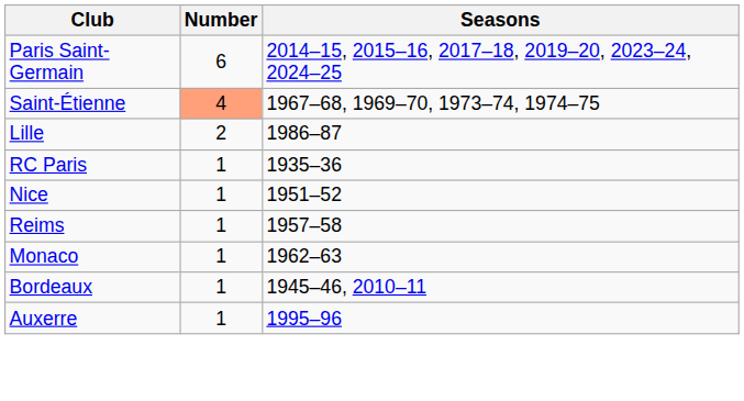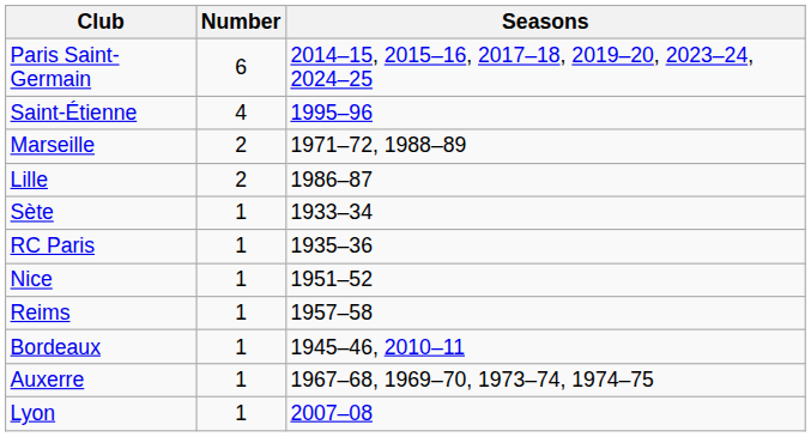 <table class="wikitable sortable">
 <tr>
 <th>Club</th>
 <th>Number</th>
 <th>Seasons</th>
 </tr>
 <tr>
 <td><a href='#'>Paris Saint-Germain</a></td>
 <td style="text-align:center">6</td>
 <td><a href='#'>2014–15</a>, <a href='#'>2015–16</a>, <a href='#'>2017–18</a>, <a href='#'>2019–20</a>, <a href='#'>2023–24</a>, <a href='#'>2024–25</a></td>
 </tr>
 <tr>
 <td><a href='#'>Saint-Étienne</a></td>
-<td style="background: lightsalmon; text-align:center">4</td>
-<td>1967–68, 1969–70, 1973–74, 1974–75</td>
+<td style="text-align:center">4</td>
+<td><a href='#'>1995–96</a></td>
+</tr>
+<tr>
+<td><a href='#'>Marseille</a></td>
+<td style="text-align:center">2</td>
+<td>1971–72, 1988–89</td>
 </tr>
 <tr>
 <td><a href='#'>Lille</a></td>
 <td style="text-align:center">2</td>
 <td>1986–87</td>
+</tr>
+<tr>
+<td><a href='#'>Sète</a></td>
+<td style="text-align:center">1</td>
+<td>1933–34</td>
 </tr>
 <tr>
 <td><a href='#'>RC Paris</a></td>
 <td style="text-align:center">1</td>
 <td>1935–36</td>
 </tr>
 <tr>
 <td><a href='#'>Nice</a></td>
 <td style="text-align:center">1</td>
 <td>1951–52</td>
 </tr>
 <tr>
 <td><a href='#'>Reims</a></td>
 <td style="text-align:center">1</td>
 <td>1957–58</td>
 </tr>
 <tr>
-<td><a href='#'>Monaco</a></td>
-<td style="text-align:center">1</td>
-<td>1962–63</td>
-</tr>
-<tr>
 <td><a href='#'>Bordeaux</a></td>
 <td style="text-align:center">1</td>
 <td>1945–46, <a href='#'>2010–11</a></td>
 </tr>
 <tr>
 <td><a href='#'>Auxerre</a></td>
 <td style="text-align:center">1</td>
-<td><a href='#'>1995–96</a></td>
+<td>1967–68, 1969–70, 1973–74, 1974–75</td>
+</tr>
+<tr>
+<td><a href='#'>Lyon</a></td>
+<td style="text-align:center">1</td>
+<td><a href='#'>2007–08</a></td>
 </tr>
 </table>
